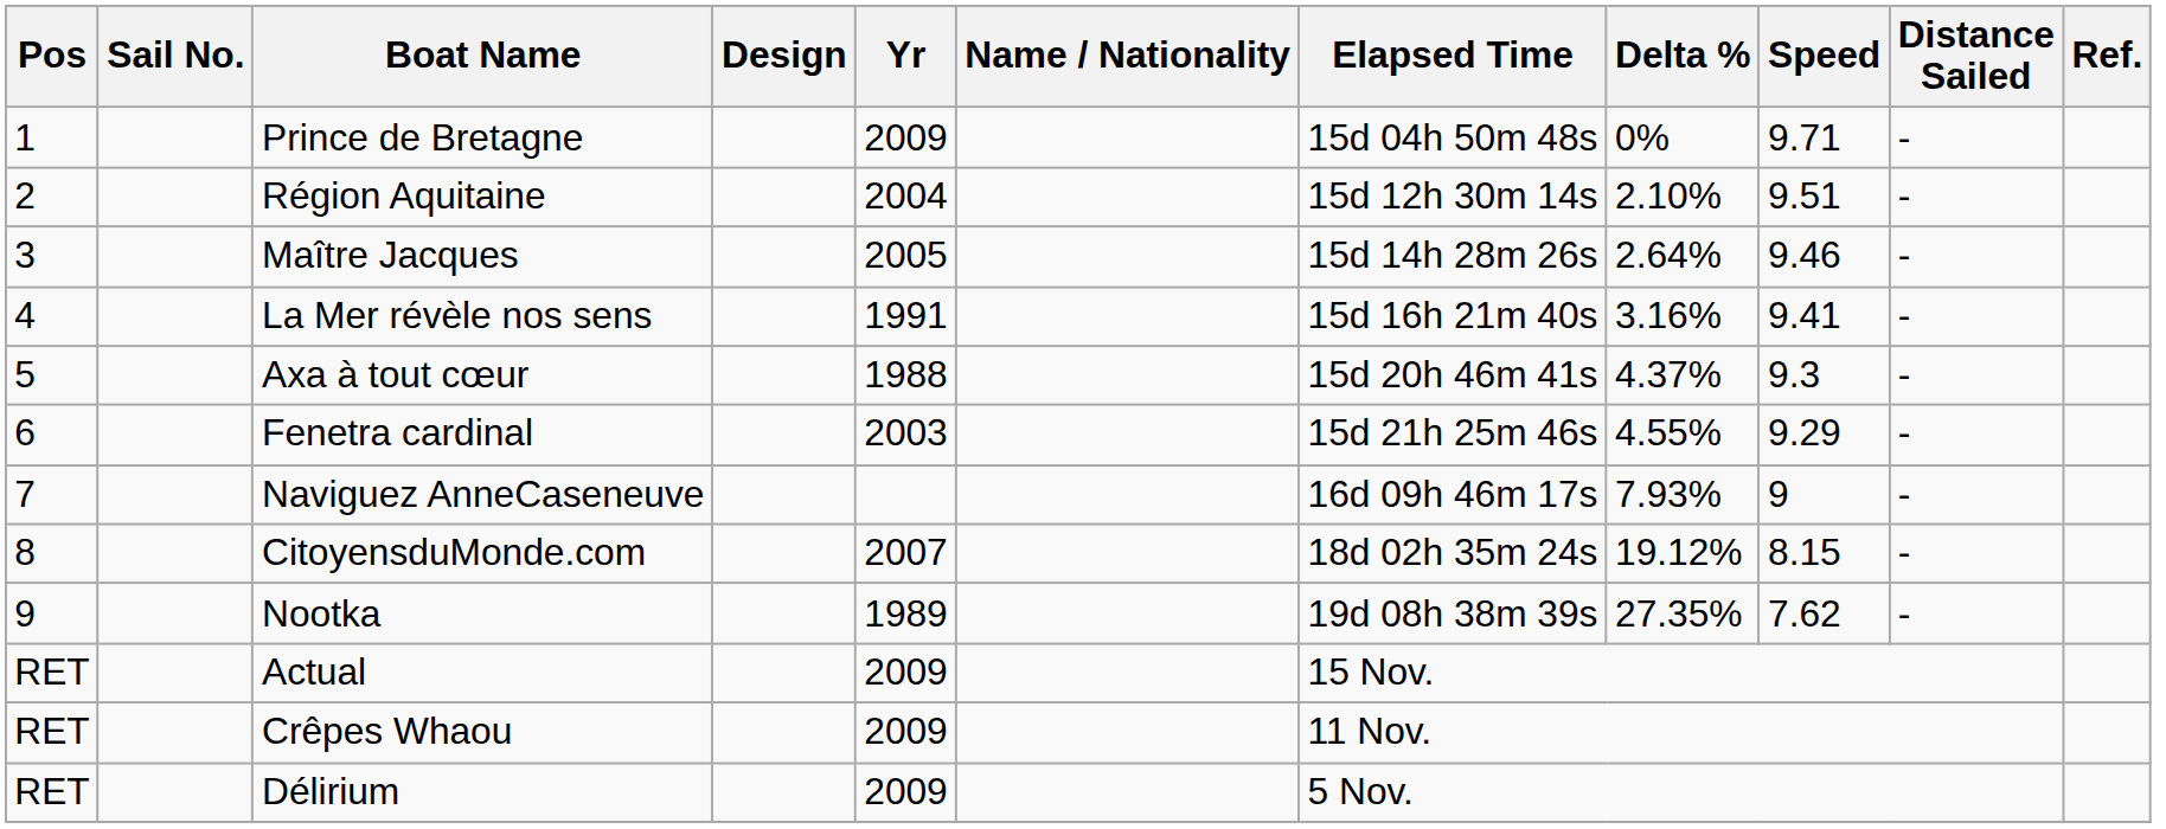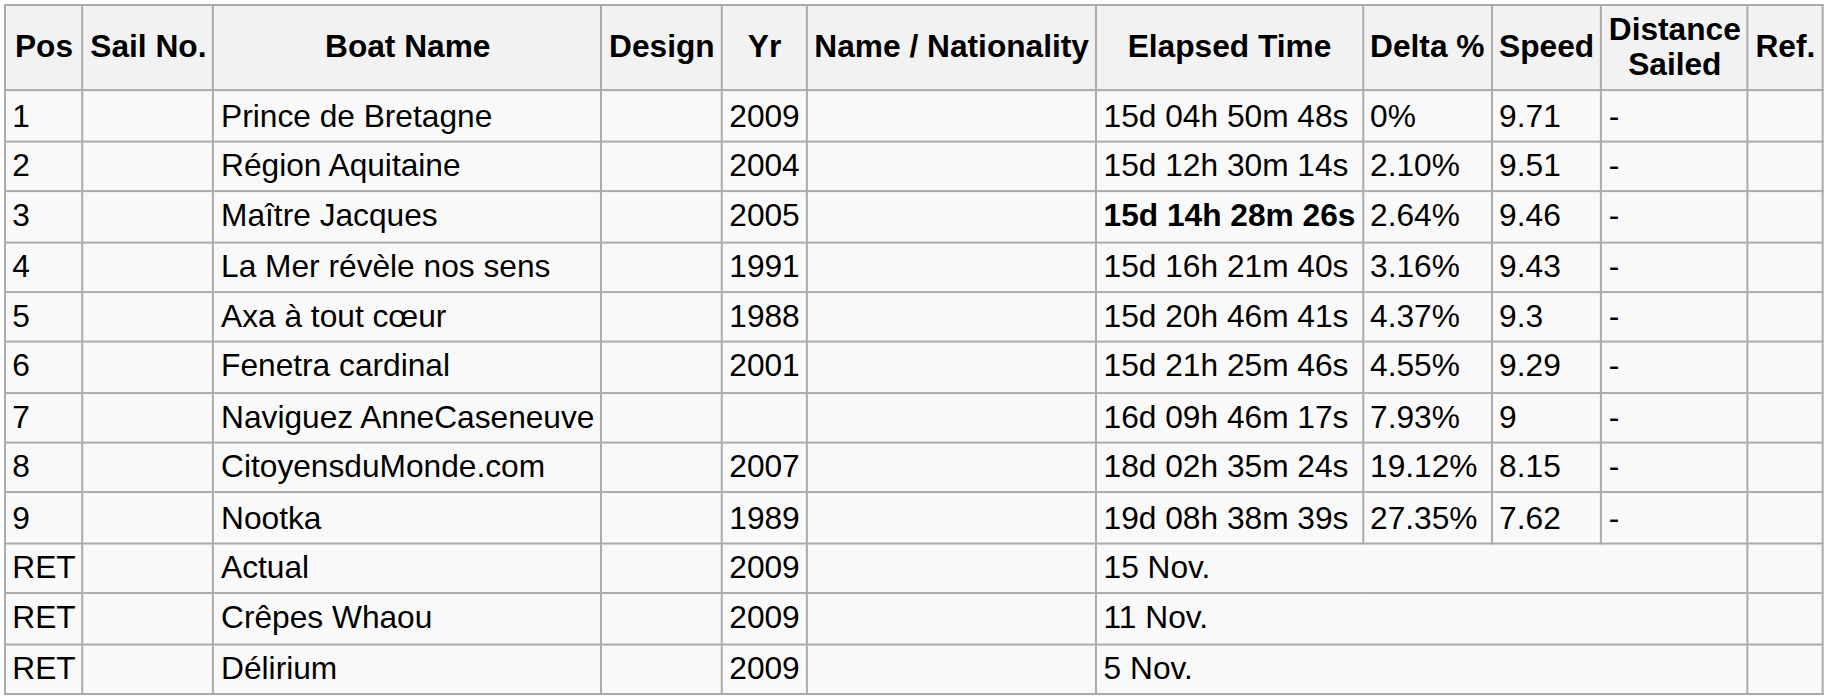 <table class="wikitable sortable">
 <tr>
 <th>Pos</th>
 <th>Sail No.</th>
 <th>Boat Name</th>
 <th>Design</th>
 <th>Yr</th>
 <th>Name / Nationality</th>
 <th>Elapsed Time</th>
 <th>Delta %</th>
 <th>Speed</th>
 <th>Distance <br> Sailed</th>
 <th>Ref.</th>
 </tr>
 <tr>
 <td>1</td>
 <td></td>
 <td>Prince de Bretagne</td>
 <td></td>
 <td>2009</td>
 <td></td>
 <td>15d 04h 50m 48s</td>
 <td>0%</td>
 <td>9.71</td>
 <td>-</td>
 <td></td>
 </tr>
 <tr>
 <td>2</td>
 <td></td>
 <td>Région Aquitaine</td>
 <td></td>
 <td>2004</td>
 <td></td>
 <td>15d 12h 30m 14s</td>
 <td>2.10%</td>
 <td>9.51</td>
 <td>-</td>
 <td></td>
 </tr>
 <tr>
 <td>3</td>
 <td></td>
 <td>Maître Jacques</td>
 <td></td>
 <td>2005</td>
 <td></td>
-<td>15d 14h 28m 26s</td>
+<td><strong>15d 14h 28m 26s</strong></td>
 <td>2.64%</td>
 <td>9.46</td>
 <td>-</td>
 <td></td>
 </tr>
 <tr>
 <td>4</td>
 <td></td>
 <td>La Mer révèle nos sens</td>
 <td></td>
 <td>1991</td>
 <td></td>
 <td>15d 16h 21m 40s</td>
 <td>3.16%</td>
-<td>9.41</td>
+<td>9.43</td>
 <td>-</td>
 <td></td>
 </tr>
 <tr>
 <td>5</td>
 <td></td>
 <td>Axa à tout cœur</td>
 <td></td>
 <td>1988</td>
 <td></td>
 <td>15d 20h 46m 41s</td>
 <td>4.37%</td>
 <td>9.3</td>
 <td>-</td>
 <td></td>
 </tr>
 <tr>
 <td>6</td>
 <td></td>
 <td>Fenetra cardinal</td>
 <td></td>
-<td>2003</td>
+<td>2001</td>
 <td></td>
 <td>15d 21h 25m 46s</td>
 <td>4.55%</td>
 <td>9.29</td>
 <td>-</td>
 <td></td>
 </tr>
 <tr>
 <td>7</td>
 <td></td>
 <td>Naviguez AnneCaseneuve</td>
 <td></td>
 <td></td>
 <td></td>
 <td>16d 09h 46m 17s</td>
 <td>7.93%</td>
 <td>9</td>
 <td>-</td>
 <td></td>
 </tr>
 <tr>
 <td>8</td>
 <td></td>
 <td>CitoyensduMonde.com</td>
 <td></td>
 <td>2007</td>
 <td></td>
 <td>18d 02h 35m 24s</td>
 <td>19.12%</td>
 <td>8.15</td>
 <td>-</td>
 <td></td>
 </tr>
 <tr>
 <td>9</td>
 <td></td>
 <td>Nootka</td>
 <td></td>
 <td>1989</td>
 <td></td>
 <td>19d 08h 38m 39s</td>
 <td>27.35%</td>
 <td>7.62</td>
 <td>-</td>
 <td></td>
 </tr>
 <tr>
 <td>RET</td>
 <td></td>
 <td>Actual</td>
 <td></td>
 <td>2009</td>
 <td></td>
 <td colspan=4>15 Nov.</td>
 <td></td>
 </tr>
 <tr>
 <td>RET</td>
 <td></td>
 <td>Crêpes Whaou</td>
 <td></td>
 <td>2009</td>
 <td></td>
 <td colspan=4>11 Nov.</td>
 <td></td>
 </tr>
 <tr>
 <td>RET</td>
 <td></td>
 <td>Délirium</td>
 <td></td>
 <td>2009</td>
 <td></td>
 <td colspan=4>5 Nov.</td>
 <td></td>
 </tr>
 <tr>
 </tr>
 </table>
